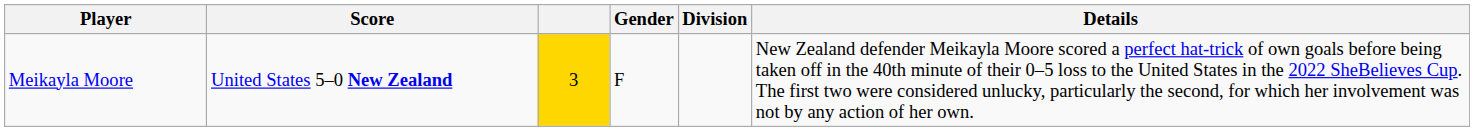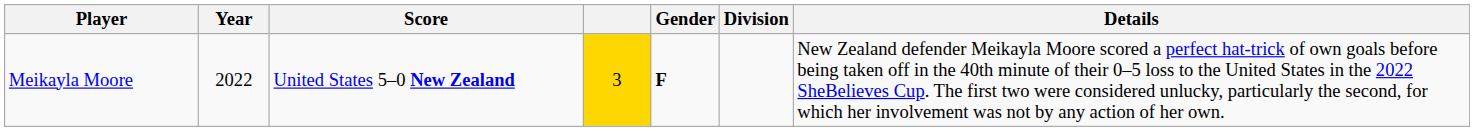 <table class="wikitable sortable" width=100%>
 <tr>
 <th width = 14%>Player</th>
+<th width = 5%>Year</th>
 <th width = 23%>Score</th>
 <th width = 5%></th>
 <th width = 1%>Gender</th>
 <th>Division</th>
 <th width="50%">Details</th>
 </tr>
 <tr>
 <td> <a href='#'>Meikayla Moore</a></td>
+<td align=center>2022</td>
 <td><a href='#'>United States</a> 5–0 <a href='#'><strong>New Zealand</strong></a></td>
 <td align=center style="background: gold;">3</td>
-<td>F</td>
+<td><strong>F</strong></td>
 <td></td>
 <td>New Zealand defender Meikayla Moore scored a <a href='#'>perfect hat-trick</a> of own goals before being taken off in the 40th minute of their 0–5 loss to the United States in the <a href='#'>2022 SheBelieves Cup</a>. The first two were considered unlucky, particularly the second, for which her involvement was not by any action of her own.</td>
 </tr>
 </table>
